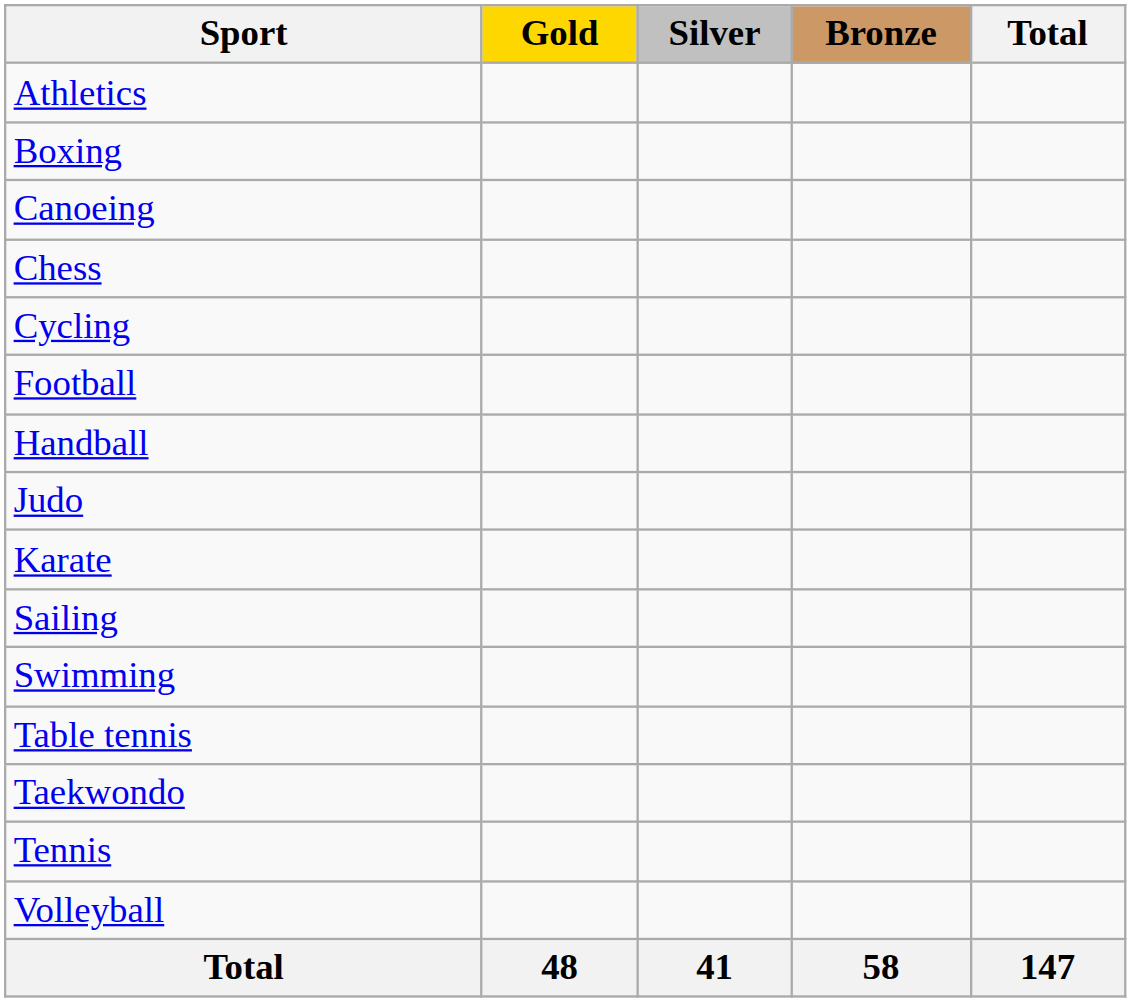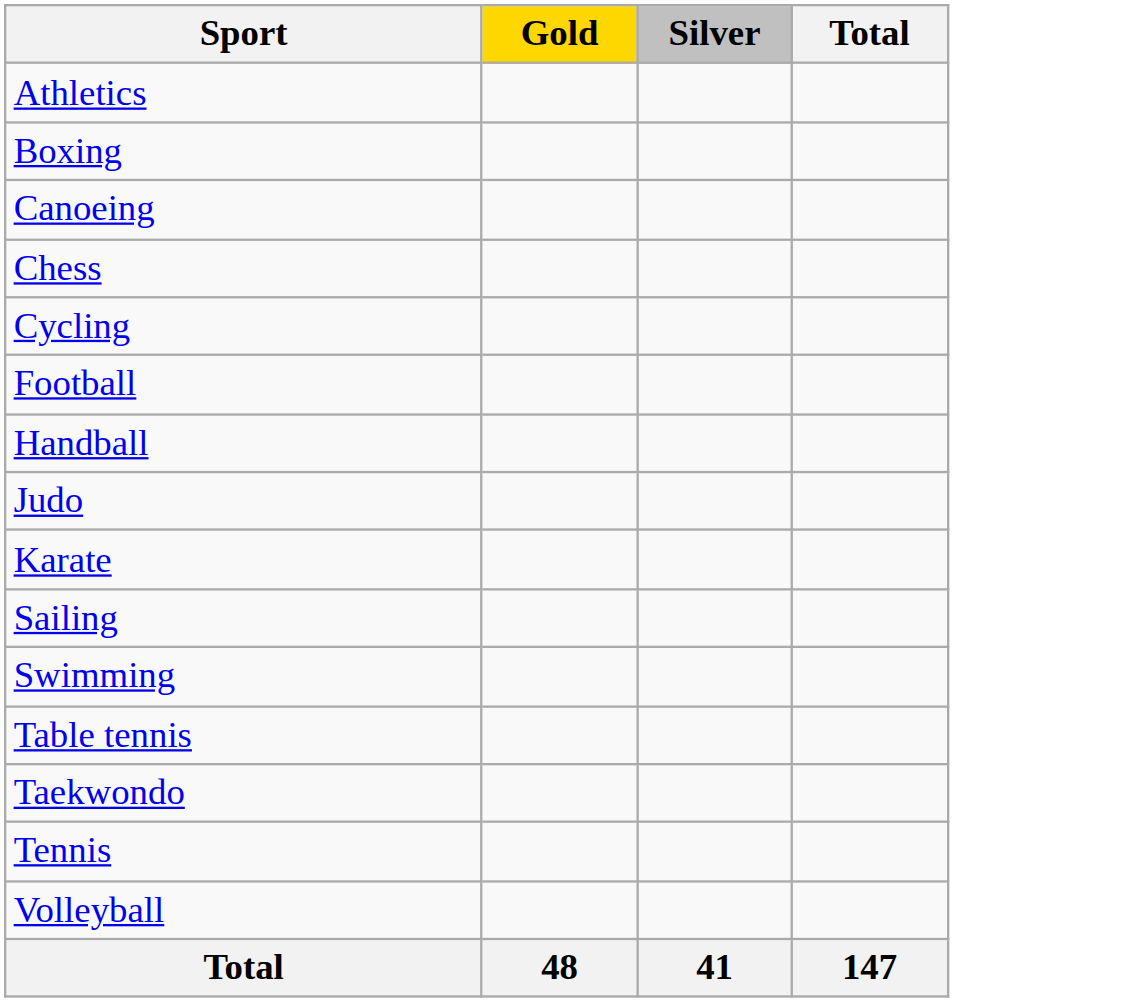 <table class="wikitable sortable" style="text-align:center;">
 <tr>
 <th width=200>Sport</th>
 <td bgcolor=gold width=60><strong>Gold</strong></td>
 <td bgcolor=silver width=60><strong>Silver</strong></td>
-<td bgcolor=#cc9966 width=70><strong>Bronze</strong></td>
 <th width=60>Total</th>
 </tr>
 <tr>
 <td align=left> <a href='#'>Athletics</a></td>
-<td></td>
 <td></td>
 <td></td>
 <td></td>
 </tr>
 <tr>
 <td align=left> <a href='#'>Boxing</a></td>
 <td></td>
 <td></td>
 <td></td>
-<td></td>
 </tr>
 <tr>
 <td align=left> <a href='#'>Canoeing</a></td>
-<td></td>
 <td></td>
 <td></td>
 <td></td>
 </tr>
 <tr>
 <td align=left> <a href='#'>Chess</a></td>
 <td></td>
 <td></td>
 <td></td>
-<td></td>
 </tr>
 <tr>
 <td align=left> <a href='#'>Cycling</a></td>
-<td></td>
 <td></td>
 <td></td>
 <td></td>
 </tr>
 <tr>
 <td align=left> <a href='#'>Football</a></td>
 <td></td>
 <td></td>
 <td></td>
-<td></td>
 </tr>
 <tr>
 <td align=left> <a href='#'>Handball</a></td>
-<td></td>
 <td></td>
 <td></td>
 <td></td>
 </tr>
 <tr>
 <td align=left> <a href='#'>Judo</a></td>
 <td></td>
 <td></td>
 <td></td>
-<td></td>
 </tr>
 <tr>
 <td align=left> <a href='#'>Karate</a></td>
-<td></td>
 <td></td>
 <td></td>
 <td></td>
 </tr>
 <tr>
 <td align=left> <a href='#'>Sailing</a></td>
 <td></td>
 <td></td>
 <td></td>
-<td></td>
 </tr>
 <tr>
 <td align=left> <a href='#'>Swimming</a></td>
-<td></td>
 <td></td>
 <td></td>
 <td></td>
 </tr>
 <tr>
 <td align=left> <a href='#'>Table tennis</a></td>
 <td></td>
 <td></td>
 <td></td>
-<td></td>
 </tr>
 <tr>
 <td align=left> <a href='#'>Taekwondo</a></td>
-<td></td>
 <td></td>
 <td></td>
 <td></td>
 </tr>
 <tr>
 <td align=left> <a href='#'>Tennis</a></td>
 <td></td>
 <td></td>
 <td></td>
-<td></td>
 </tr>
 <tr>
 <td align=left> <a href='#'>Volleyball</a></td>
-<td></td>
 <td></td>
 <td></td>
 <td></td>
 </tr>
 <tr>
 <th>Total</th>
 <th>48</th>
 <th>41</th>
-<th>58</th>
 <th>147</th>
 </tr>
 </table>
